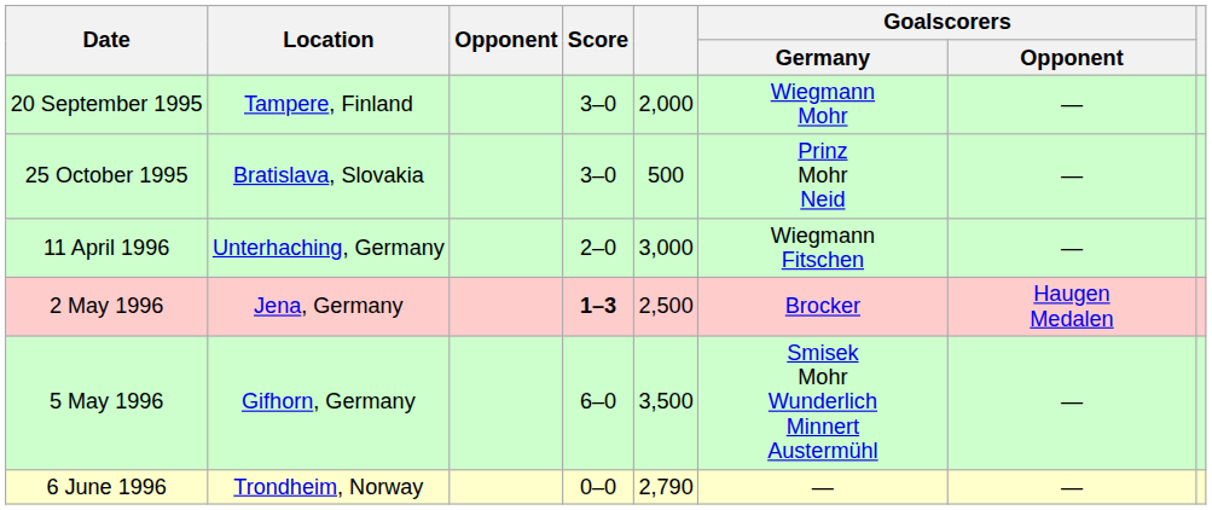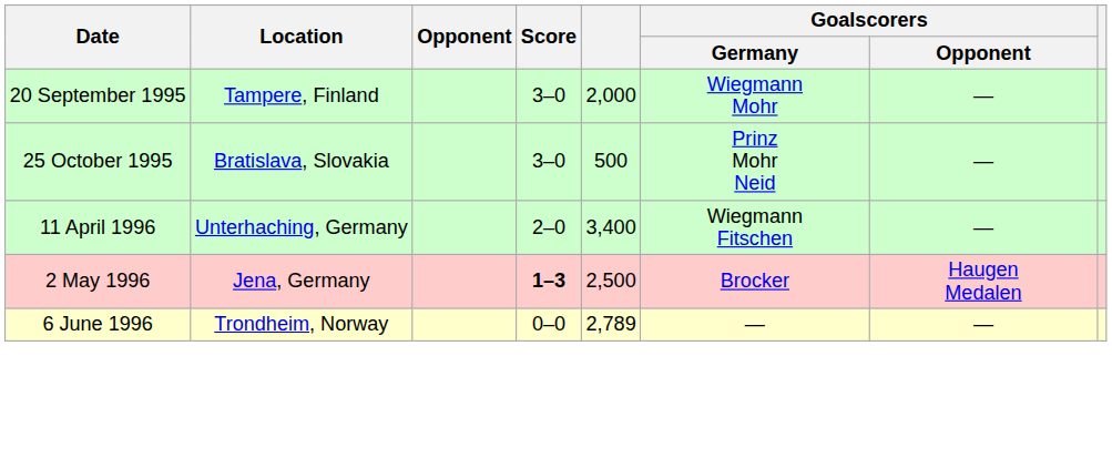 <table class="wikitable" Style="text-align: center">
 <tr>
 <th rowspan="2">Date</th>
 <th rowspan="2">Location</th>
 <th rowspan="2">Opponent</th>
 <th rowspan="2">Score<br></th>
 <th rowspan="2"></th>
 <th colspan="2">Goalscorers</th>
 <th rowspan="2"></th>
 </tr>
 <tr>
 <th style="width:175px">Germany</th>
 <th style="width:175px">Opponent</th>
 </tr>
 <tr style="background:#cfc">
 <td>20 September 1995</td>
 <td><a href='#'>Tampere</a>, Finland</td>
 <td></td>
 <td>3–0</td>
 <td>2,000</td>
 <td><a href='#'>Wiegmann</a> <br><a href='#'>Mohr</a> </td>
 <td>—</td>
 <td></td>
 </tr>
 <tr style="background:#cfc">
 <td>25 October 1995</td>
 <td><a href='#'>Bratislava</a>, Slovakia</td>
 <td></td>
 <td>3–0</td>
 <td>500</td>
 <td><a href='#'>Prinz</a> <br>Mohr <br><a href='#'>Neid</a> </td>
 <td>—</td>
 <td></td>
 </tr>
 <tr style="background:#cfc">
 <td>11 April 1996</td>
 <td><a href='#'>Unterhaching</a>, Germany</td>
 <td></td>
 <td>2–0</td>
-<td>3,000</td>
+<td>3,400</td>
 <td>Wiegmann <br><a href='#'>Fitschen</a> </td>
 <td>—</td>
 <td></td>
 </tr>
 <tr style="background:#fcc">
 <td>2 May 1996</td>
 <td><a href='#'>Jena</a>, Germany</td>
 <td></td>
 <td><strong>1–3</strong></td>
 <td>2,500</td>
 <td><a href='#'>Brocker</a> </td>
 <td><a href='#'>Haugen</a> <br><a href='#'>Medalen</a> </td>
 <td></td>
 </tr>
-<tr style="background:#cfc">
-<td>5 May 1996</td>
-<td><a href='#'>Gifhorn</a>, Germany</td>
-<td></td>
-<td>6–0</td>
-<td>3,500</td>
-<td><a href='#'>Smisek</a> <br>Mohr <br><a href='#'>Wunderlich</a> <br><a href='#'>Minnert</a> <br><a href='#'>Austermühl</a> </td>
-<td>—</td>
-<td></td>
-</tr>
 <tr style="background:#ffc">
 <td>6 June 1996</td>
 <td><a href='#'>Trondheim</a>, Norway</td>
 <td></td>
 <td>0–0</td>
-<td>2,790</td>
+<td>2,789</td>
 <td>—</td>
 <td>—</td>
 <td></td>
 </tr>
 </table>
